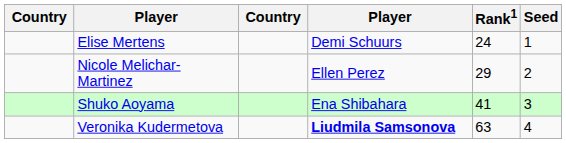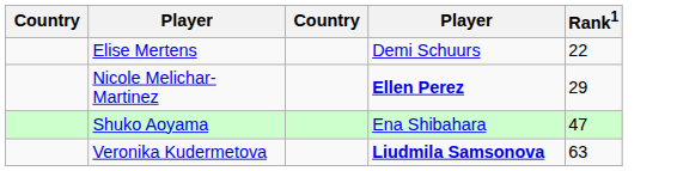 <table class="sortable wikitable">
 <tr>
 <th width="70">Country</th>
 <th width="175">Player</th>
 <th width="70">Country</th>
 <th width="175">Player</th>
 <th>Rank<sup>1</sup></th>
-<th>Seed</th>
 </tr>
 <tr>
 <td></td>
 <td><a href='#'>Elise Mertens</a></td>
 <td></td>
 <td><a href='#'>Demi Schuurs</a></td>
-<td>24</td>
-<td>1</td>
+<td>22</td>
 </tr>
 <tr>
 <td></td>
 <td><a href='#'>Nicole Melichar-Martinez</a></td>
 <td></td>
-<td><a href='#'>Ellen Perez</a></td>
+<td><strong><a href='#'>Ellen Perez</a></strong></td>
 <td>29</td>
-<td>2</td>
 </tr>
 <tr style="background:#cfc;">
 <td></td>
 <td><a href='#'>Shuko Aoyama</a></td>
 <td></td>
 <td><a href='#'>Ena Shibahara</a></td>
-<td>41</td>
-<td>3</td>
+<td>47</td>
 </tr>
 <tr>
 <td></td>
 <td><a href='#'>Veronika Kudermetova</a></td>
 <td></td>
 <td><strong><a href='#'>Liudmila Samsonova</a></strong></td>
 <td>63</td>
-<td>4</td>
 </tr>
 </table>
